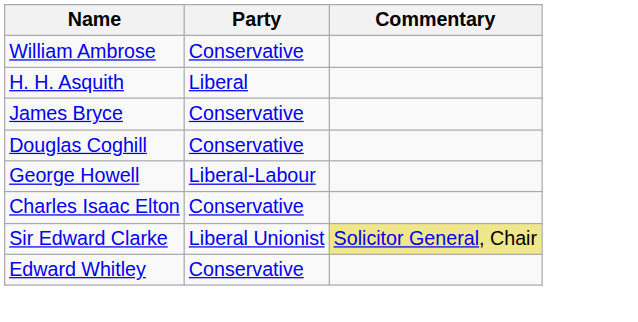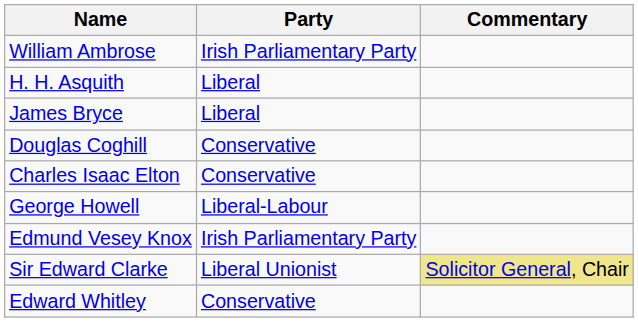 <table class="wikitable">
 <tr>
 <th>Name</th>
 <th>Party</th>
 <th>Commentary</th>
 </tr>
 <tr>
 <td><a href='#'>William Ambrose</a> </td>
-<td><a href='#'>Conservative</a></td>
+<td><a href='#'>Irish Parliamentary Party</a></td>
 <td></td>
 </tr>
 <tr>
 <td><a href='#'>H. H. Asquith</a> </td>
 <td><a href='#'>Liberal</a></td>
 <td></td>
 </tr>
 <tr>
 <td><a href='#'>James Bryce</a> </td>
+<td><a href='#'>Liberal</a></td>
+<td></td>
+</tr>
+<tr>
+<td><a href='#'>Douglas Coghill</a> </td>
 <td><a href='#'>Conservative</a></td>
 <td></td>
 </tr>
 <tr>
-<td><a href='#'>Douglas Coghill</a> </td>
+<td><a href='#'>Charles Isaac Elton</a> </td>
 <td><a href='#'>Conservative</a></td>
 <td></td>
 </tr>
 <tr>
 <td><a href='#'>George Howell</a> </td>
 <td><a href='#'>Liberal-Labour</a></td>
 <td></td>
 </tr>
 <tr>
-<td><a href='#'>Charles Isaac Elton</a> </td>
-<td><a href='#'>Conservative</a></td>
+<td><a href='#'>Edmund Vesey Knox</a> </td>
+<td><a href='#'>Irish Parliamentary Party</a></td>
 <td></td>
 </tr>
 <tr>
 <td><a href='#'>Sir Edward Clarke</a> </td>
 <td><a href='#'>Liberal Unionist</a></td>
 <td style="background: khaki;"><a href='#'>Solicitor General</a>, Chair</td>
 </tr>
 <tr>
 <td><a href='#'>Edward Whitley</a> </td>
 <td><a href='#'>Conservative</a></td>
 <td></td>
 </tr>
 </table>
